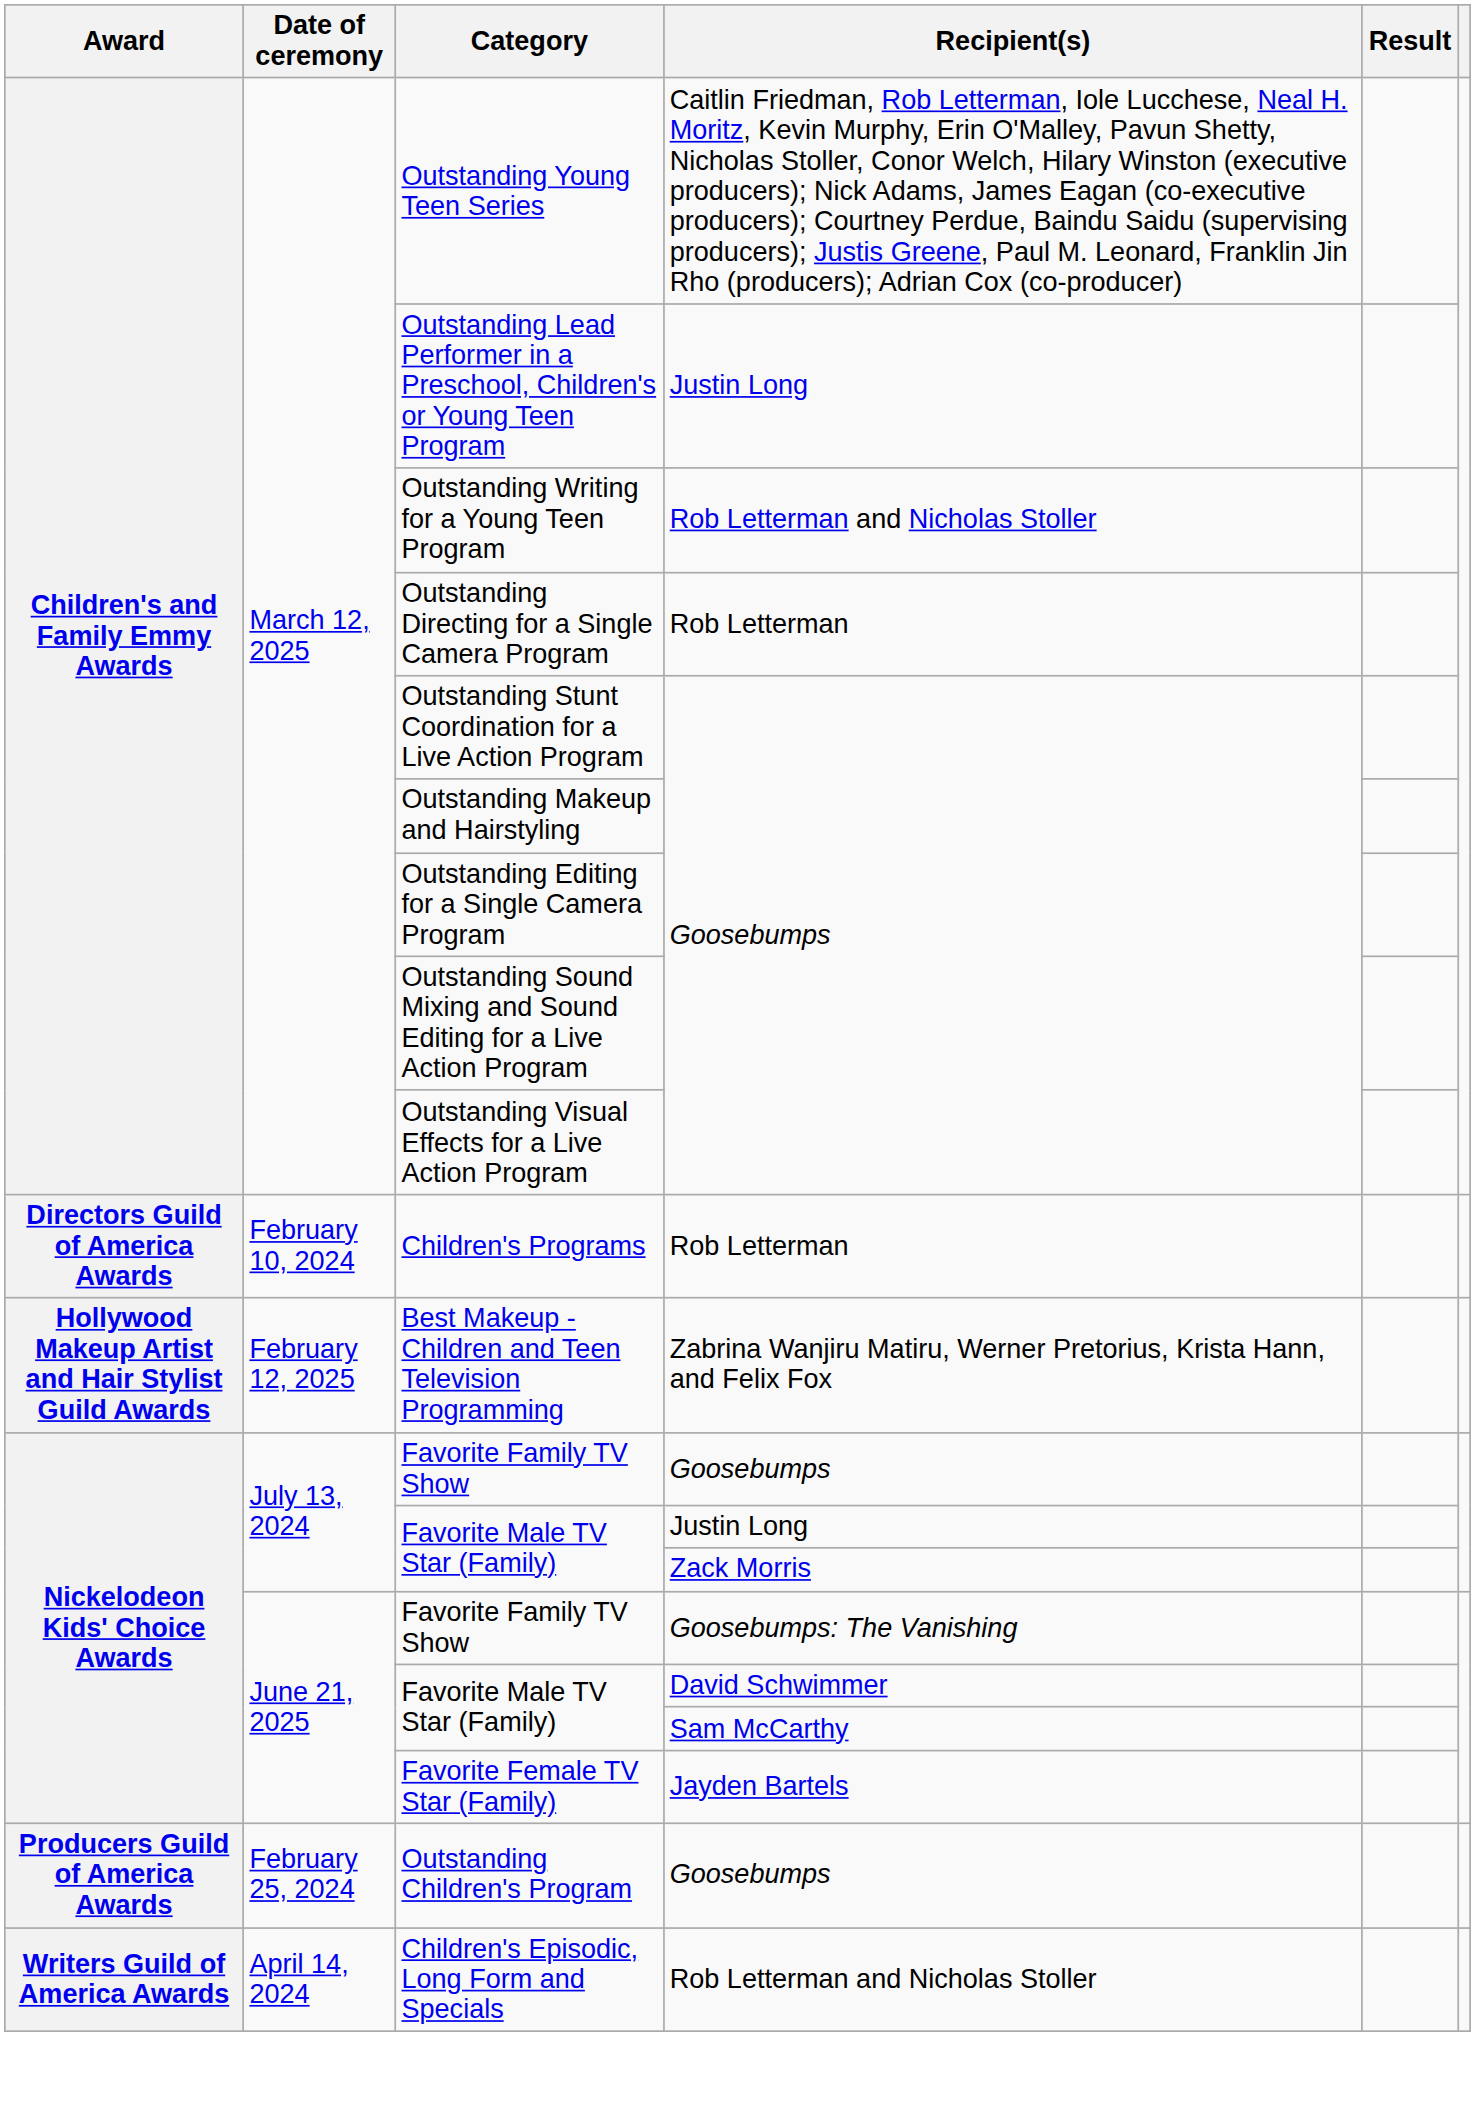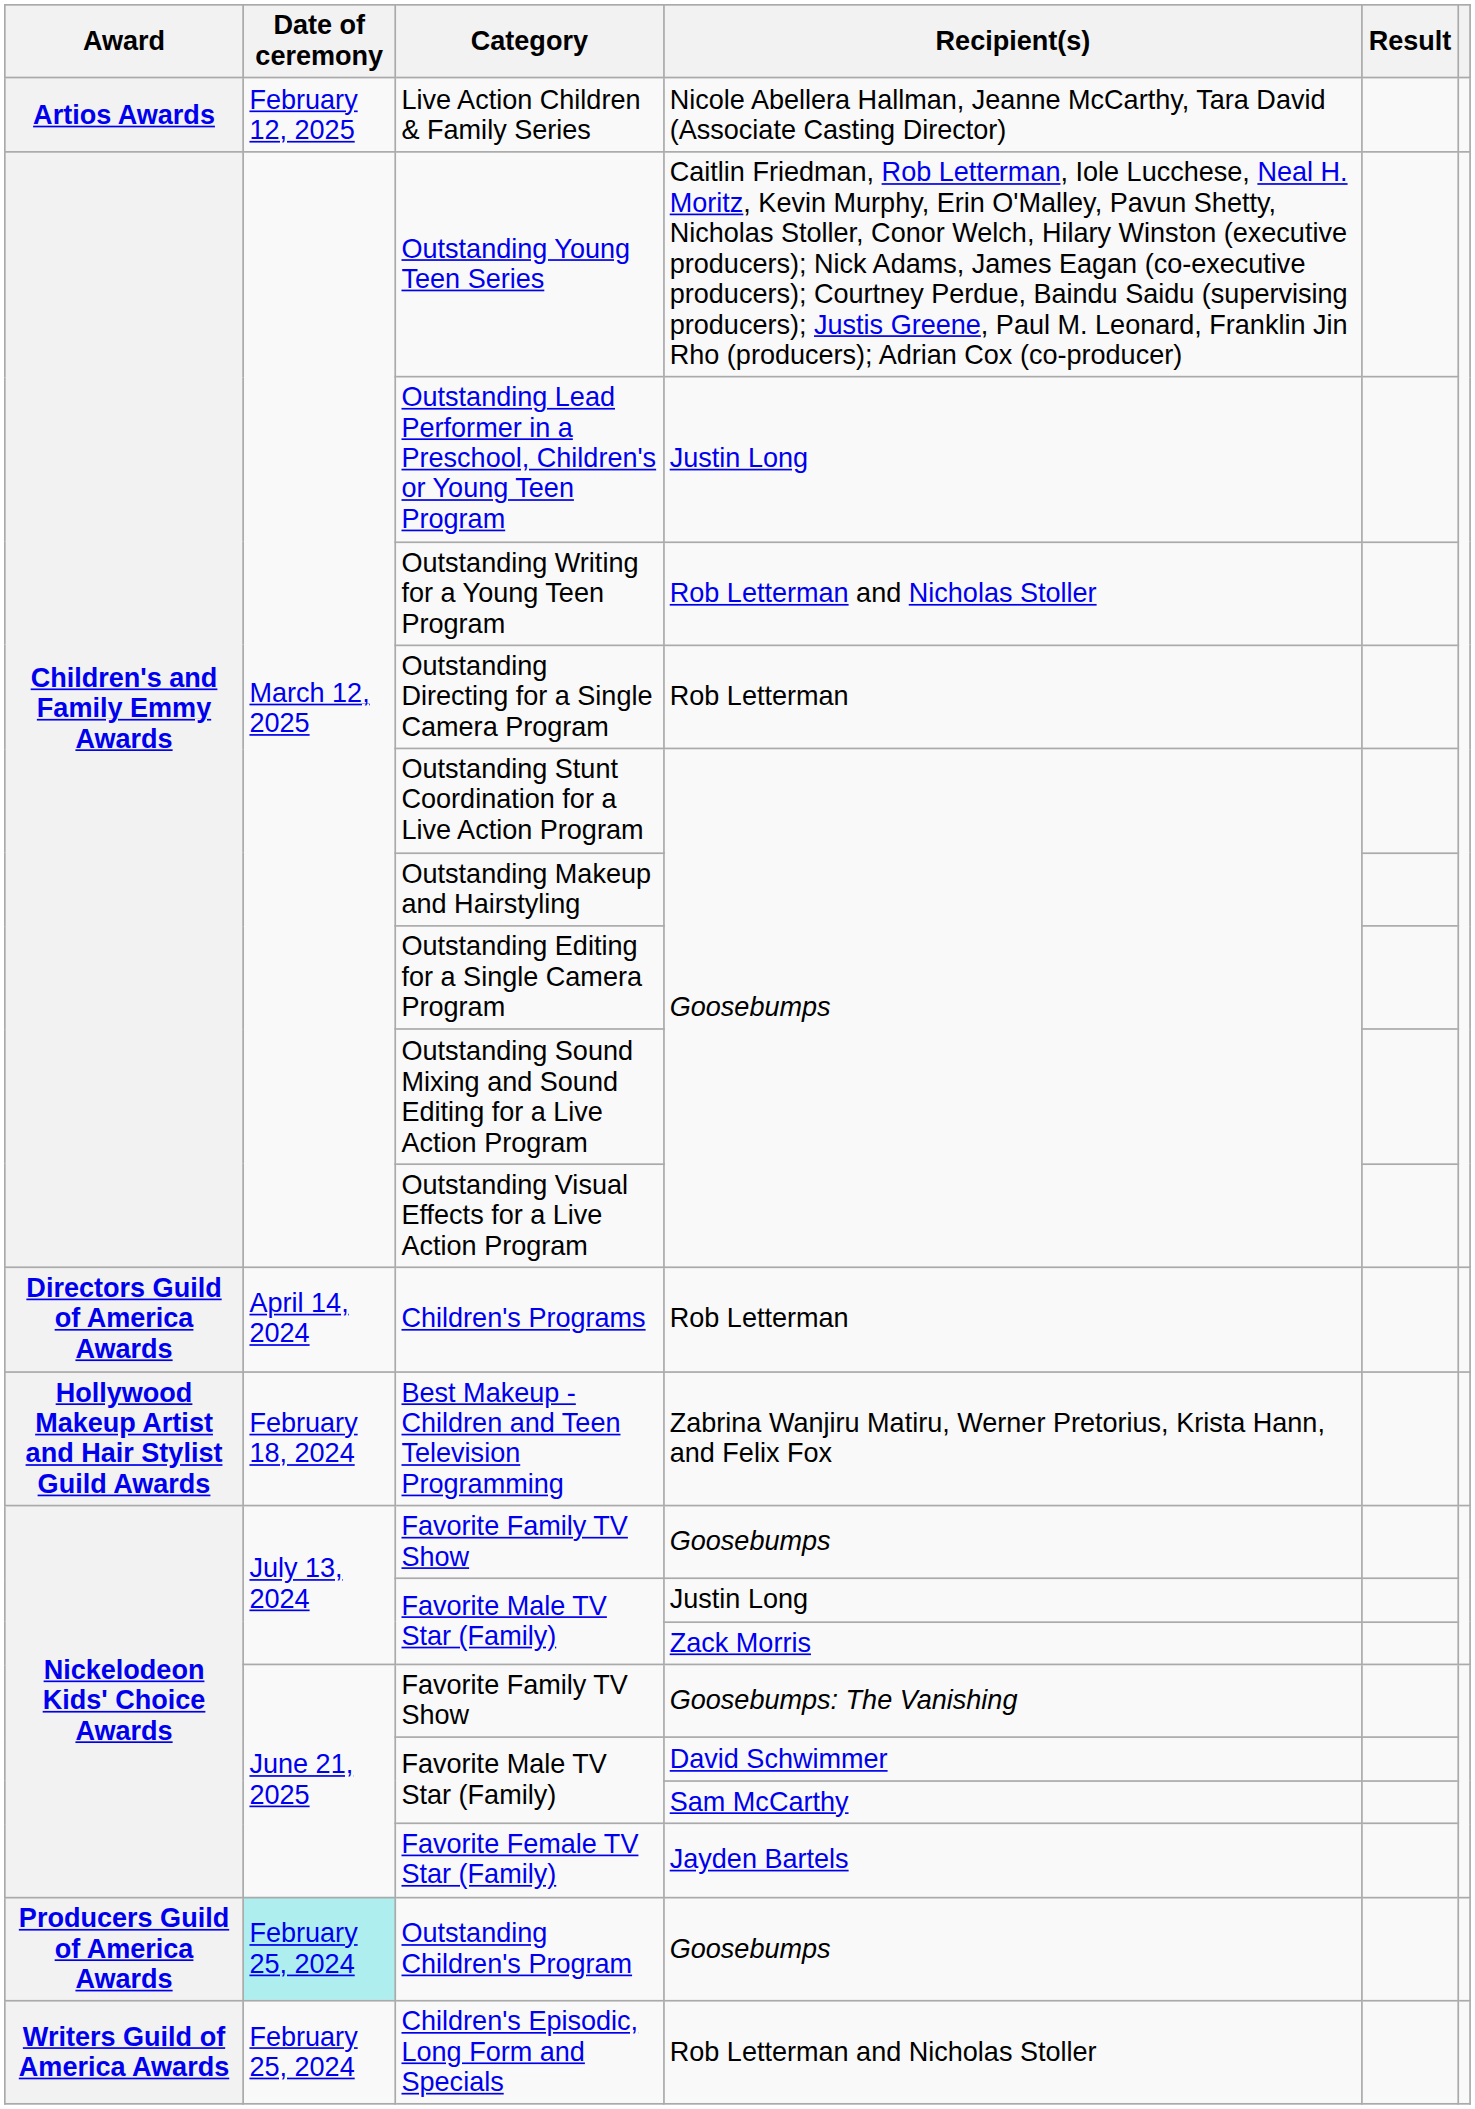 <table class="wikitable sortable plainrowheaders">
 <tr>
 <th scope="col">Award</th>
 <th scope="col">Date of ceremony</th>
 <th scope="col">Category</th>
 <th scope="col">Recipient(s)</th>
 <th scope="col">Result</th>
 <th scope="col" class="unsortable"></th>
+</tr>
+<tr>
+<th scope="row" style="text-align:center;"><a href='#'>Artios Awards</a></th>
+<td><a href='#'>February 12, 2025</a></td>
+<td>Live Action Children & Family Series</td>
+<td>Nicole Abellera Hallman, Jeanne McCarthy, Tara David (Associate Casting Director)</td>
+<td></td>
+<td style="text-align:center;"></td>
 </tr>
 <tr>
 <th scope="row" rowspan="9" style="text-align:center;"><a href='#'>Children's and Family Emmy Awards</a></th>
 <td rowspan="9"><a href='#'>March 12, 2025</a></td>
 <td><a href='#'>Outstanding Young Teen Series</a></td>
 <td>Caitlin Friedman, <a href='#'>Rob Letterman</a>, Iole Lucchese, <a href='#'>Neal H. Moritz</a>, Kevin  Murphy, Erin O'Malley, Pavun Shetty, Nicholas Stoller, Conor Welch, Hilary Winston (executive producers); Nick Adams, James Eagan (co-executive producers); Courtney Perdue, Baindu Saidu (supervising producers); <a href='#'>Justis Greene</a>, Paul M. Leonard, Franklin Jin Rho (producers); Adrian Cox (co-producer)</td>
 <td></td>
 <td rowspan="9" style="text-align:center;"></td>
 </tr>
 <tr>
 <td><a href='#'>Outstanding Lead Performer in a Preschool, Children's or Young Teen Program</a></td>
 <td><a href='#'>Justin Long</a></td>
 <td></td>
 </tr>
 <tr>
 <td>Outstanding Writing for a Young Teen Program</td>
 <td><a href='#'>Rob Letterman</a> and <a href='#'>Nicholas Stoller</a> </td>
 <td></td>
 </tr>
 <tr>
 <td>Outstanding Directing for a Single Camera Program</td>
 <td>Rob Letterman </td>
 <td></td>
 </tr>
 <tr>
 <td>Outstanding Stunt Coordination for a Live Action Program</td>
 <td rowspan="5"><em>Goosebumps</em></td>
 <td></td>
 </tr>
 <tr>
 <td>Outstanding Makeup and Hairstyling</td>
 <td></td>
 </tr>
 <tr>
 <td>Outstanding Editing for a Single Camera Program</td>
 <td></td>
 </tr>
 <tr>
 <td>Outstanding Sound Mixing and Sound Editing for a Live Action Program</td>
 <td></td>
 </tr>
 <tr>
 <td>Outstanding Visual Effects for a Live Action Program</td>
 <td></td>
 </tr>
 <tr>
 <th scope="row" style="text-align:center;"><a href='#'>Directors Guild of America Awards</a></th>
-<td><a href='#'>February 10, 2024</a></td>
+<td><a href='#'>April 14, 2024</a></td>
 <td><a href='#'>Children's Programs</a></td>
 <td>Rob Letterman </td>
 <td></td>
 <td style="text-align:center;"></td>
 </tr>
 <tr>
 <th scope="row" style="text-align:center;"><a href='#'>Hollywood Makeup Artist and Hair Stylist Guild Awards</a></th>
-<td><a href='#'>February 12, 2025</a></td>
+<td><a href='#'>February 18, 2024</a></td>
 <td><a href='#'>Best Makeup - Children and Teen Television Programming</a></td>
 <td>Zabrina Wanjiru Matiru, Werner Pretorius, Krista Hann, and Felix Fox</td>
 <td></td>
 <td style="text-align:center;"></td>
 </tr>
 <tr>
 <th scope="row" rowspan="7" style="text-align:center;"><a href='#'>Nickelodeon Kids' Choice Awards</a></th>
 <td rowspan="3"><a href='#'>July 13, 2024</a></td>
 <td><a href='#'>Favorite Family TV Show</a></td>
 <td><em>Goosebumps</em></td>
 <td></td>
 <td rowspan="3" style="text-align:center;"></td>
 </tr>
 <tr>
 <td rowspan="2"><a href='#'>Favorite Male TV Star (Family)</a></td>
 <td>Justin Long</td>
 <td></td>
 </tr>
 <tr>
 <td><a href='#'>Zack Morris</a></td>
 <td></td>
 </tr>
 <tr>
 <td rowspan="4"><a href='#'>June 21, 2025</a></td>
 <td>Favorite Family TV Show</td>
 <td><em>Goosebumps: The Vanishing</em></td>
 <td></td>
 <td rowspan="4" style="text-align:center;"></td>
 </tr>
 <tr>
 <td rowspan="2">Favorite Male TV Star (Family)</td>
 <td><a href='#'>David Schwimmer</a></td>
 <td></td>
 </tr>
 <tr>
 <td><a href='#'>Sam McCarthy</a></td>
 <td></td>
 </tr>
 <tr>
 <td><a href='#'>Favorite Female TV Star (Family)</a></td>
 <td><a href='#'>Jayden Bartels</a></td>
 <td></td>
 </tr>
 <tr>
 <th scope="row" style="text-align:center;"><a href='#'>Producers Guild of America Awards</a></th>
-<td><a href='#'>February 25, 2024</a></td>
+<td style="background: paleturquoise;"><a href='#'>February 25, 2024</a></td>
 <td><a href='#'>Outstanding Children's Program</a></td>
 <td><em>Goosebumps</em></td>
 <td></td>
 <td style="text-align:center;"></td>
 </tr>
 <tr>
 <th scope="row" style="text-align:center;"><a href='#'>Writers Guild of America Awards</a></th>
-<td><a href='#'>April 14, 2024</a></td>
+<td><a href='#'>February 25, 2024</a></td>
 <td><a href='#'>Children's Episodic, Long Form and Specials</a></td>
 <td>Rob Letterman and Nicholas Stoller </td>
 <td></td>
 <td style="text-align:center;"></td>
 </tr>
 </table>
